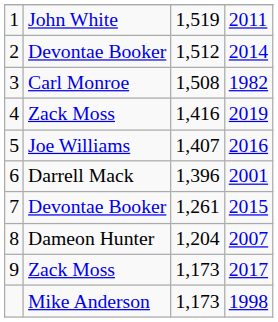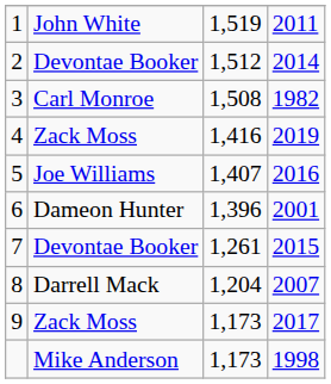 <table class="wikitable">
 <tr>
 </tr>
 <tr>
 <td>1</td>
 <td><a href='#'>John White</a></td>
 <td>1,519</td>
 <td><a href='#'>2011</a></td>
 </tr>
 <tr>
 <td>2</td>
 <td><a href='#'>Devontae Booker</a></td>
 <td>1,512</td>
 <td><a href='#'>2014</a></td>
 </tr>
 <tr>
 <td>3</td>
 <td><a href='#'>Carl Monroe</a></td>
 <td>1,508</td>
 <td><a href='#'>1982</a></td>
 </tr>
 <tr>
 <td>4</td>
 <td><a href='#'>Zack Moss</a></td>
 <td>1,416</td>
 <td><a href='#'>2019</a></td>
 </tr>
 <tr>
 <td>5</td>
 <td><a href='#'>Joe Williams</a></td>
 <td>1,407</td>
 <td><a href='#'>2016</a></td>
 </tr>
 <tr>
 <td>6</td>
-<td>Darrell Mack</td>
+<td>Dameon Hunter</td>
 <td>1,396</td>
 <td><a href='#'>2001</a></td>
 </tr>
 <tr>
 <td>7</td>
 <td><a href='#'>Devontae Booker</a></td>
 <td>1,261</td>
 <td><a href='#'>2015</a></td>
 </tr>
 <tr>
 <td>8</td>
-<td>Dameon Hunter</td>
+<td>Darrell Mack</td>
 <td>1,204</td>
 <td><a href='#'>2007</a></td>
 </tr>
 <tr>
 <td>9</td>
 <td><a href='#'>Zack Moss</a></td>
 <td>1,173</td>
 <td><a href='#'>2017</a></td>
 </tr>
 <tr>
 <td></td>
 <td><a href='#'>Mike Anderson</a></td>
 <td>1,173</td>
 <td><a href='#'>1998</a></td>
 </tr>
 </table>
